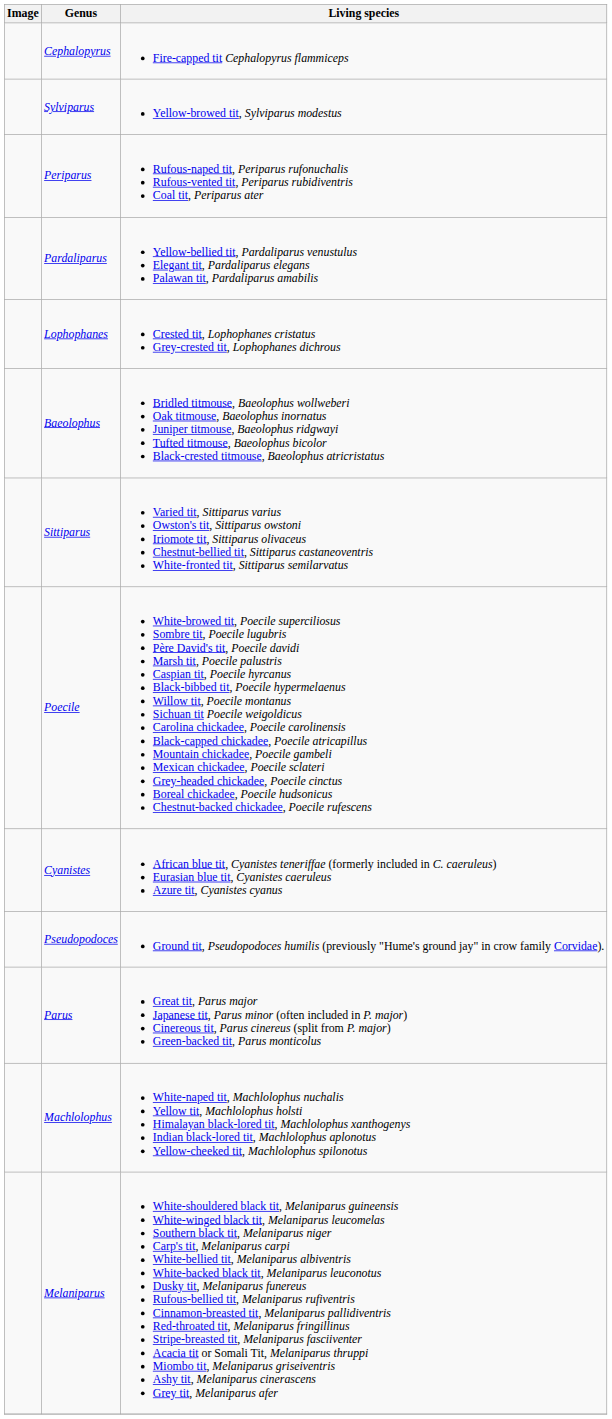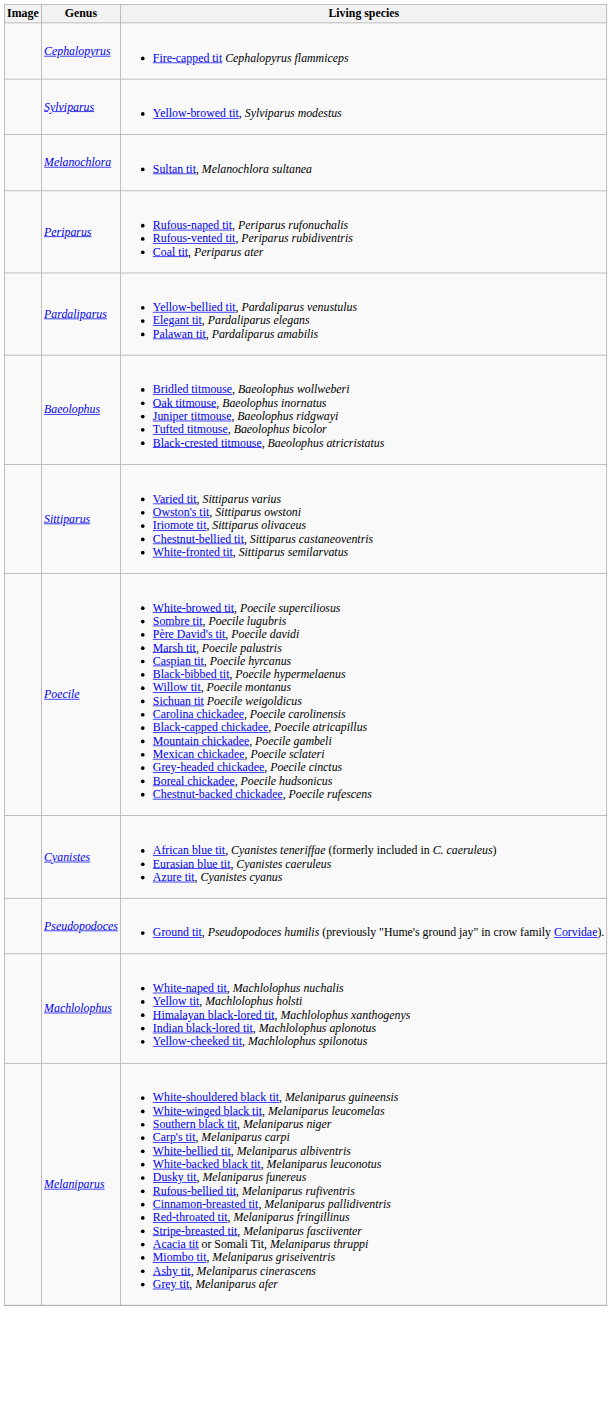 <table class="wikitable">
 <tr>
 <th>Image</th>
 <th>Genus</th>
 <th>Living species</th>
 </tr>
 <tr>
 <td></td>
 <td><em><a href='#'>Cephalopyrus</a></em> </td>
 <td><br><ul><li><a href='#'>Fire-capped tit</a> <em>Cephalopyrus flammiceps</em></li></ul></td>
 </tr>
 <tr>
 <td></td>
 <td><em><a href='#'>Sylviparus</a></em> </td>
 <td><br><ul><li><a href='#'>Yellow-browed tit</a>, <em>Sylviparus modestus</em></li></ul></td>
 </tr>
 <tr>
 <td></td>
+<td><em><a href='#'>Melanochlora</a></em> </td>
+<td><br><ul><li><a href='#'>Sultan tit</a>, <em>Melanochlora sultanea</em></li></ul></td>
+</tr>
+<tr>
+<td></td>
 <td><em><a href='#'>Periparus</a></em> </td>
 <td><br><ul><li><a href='#'>Rufous-naped tit</a>, <em>Periparus rufonuchalis</em></li><li><a href='#'>Rufous-vented tit</a>, <em>Periparus rubidiventris</em></li><li><a href='#'>Coal tit</a>, <em>Periparus ater</em></li></ul></td>
 </tr>
 <tr>
 <td></td>
 <td><em><a href='#'>Pardaliparus</a></em> </td>
 <td><br><ul><li><a href='#'>Yellow-bellied tit</a>, <em>Pardaliparus venustulus</em></li><li><a href='#'>Elegant tit</a>, <em>Pardaliparus elegans</em></li><li><a href='#'>Palawan tit</a>, <em>Pardaliparus amabilis</em></li></ul></td>
-</tr>
-<tr>
-<td></td>
-<td><em><a href='#'>Lophophanes</a></em> </td>
-<td><br><ul><li><a href='#'>Crested tit</a>, <em>Lophophanes cristatus</em></li><li><a href='#'>Grey-crested tit</a>, <em>Lophophanes dichrous</em></li></ul></td>
 </tr>
 <tr>
 <td></td>
 <td><em><a href='#'>Baeolophus</a></em> </td>
 <td><br><ul><li><a href='#'>Bridled titmouse</a>, <em>Baeolophus wollweberi</em></li><li><a href='#'>Oak titmouse</a>, <em>Baeolophus inornatus</em></li><li><a href='#'>Juniper titmouse</a>, <em>Baeolophus ridgwayi</em></li><li><a href='#'>Tufted titmouse</a>, <em>Baeolophus bicolor</em></li><li><a href='#'>Black-crested titmouse</a>, <em>Baeolophus atricristatus</em></li></ul></td>
 </tr>
 <tr>
 <td></td>
 <td><em><a href='#'>Sittiparus</a></em> </td>
 <td><br><ul><li><a href='#'>Varied tit</a>, <em>Sittiparus varius</em></li><li><a href='#'>Owston's tit</a>, <em>Sittiparus owstoni</em></li><li><a href='#'>Iriomote tit</a>, <em>Sittiparus olivaceus</em></li><li><a href='#'>Chestnut-bellied tit</a>, <em>Sittiparus castaneoventris</em></li><li><a href='#'>White-fronted tit</a>, <em>Sittiparus semilarvatus</em></li></ul></td>
 </tr>
 <tr>
 <td></td>
 <td><em><a href='#'>Poecile</a></em> </td>
 <td><br><ul><li><a href='#'>White-browed tit</a>, <em>Poecile superciliosus</em></li><li><a href='#'>Sombre tit</a>, <em>Poecile lugubris</em></li><li><a href='#'>Père David's tit</a>, <em>Poecile davidi</em></li><li><a href='#'>Marsh tit</a>, <em>Poecile palustris</em></li><li><a href='#'>Caspian tit</a>, <em>Poecile hyrcanus</em></li><li><a href='#'>Black-bibbed tit</a>, <em>Poecile hypermelaenus</em></li><li><a href='#'>Willow tit</a>, <em>Poecile montanus</em></li><li><a href='#'>Sichuan tit</a> <em>Poecile weigoldicus</em></li><li><a href='#'>Carolina chickadee</a>, <em>Poecile carolinensis</em></li><li><a href='#'>Black-capped chickadee</a>, <em>Poecile atricapillus</em></li><li><a href='#'>Mountain chickadee</a>, <em>Poecile gambeli</em></li><li><a href='#'>Mexican chickadee</a>, <em>Poecile sclateri</em></li><li><a href='#'>Grey-headed chickadee</a>, <em>Poecile cinctus</em></li><li><a href='#'>Boreal chickadee</a>, <em>Poecile hudsonicus</em></li><li><a href='#'>Chestnut-backed chickadee</a>, <em>Poecile rufescens</em></li></ul></td>
 </tr>
 <tr>
 <td></td>
 <td><em><a href='#'>Cyanistes</a></em> </td>
 <td><br><ul><li><a href='#'>African blue tit</a>, <em>Cyanistes teneriffae</em> (formerly included in <em>C. caeruleus</em>)</li><li><a href='#'>Eurasian blue tit</a>, <em>Cyanistes caeruleus</em></li><li><a href='#'>Azure tit</a>, <em>Cyanistes cyanus</em></li></ul></td>
 </tr>
 <tr>
 <td></td>
 <td><em><a href='#'>Pseudopodoces</a></em> </td>
 <td><br><ul><li><a href='#'>Ground tit</a>, <em>Pseudopodoces humilis</em> (previously "Hume's ground jay" in crow family <a href='#'>Corvidae</a>).</li></ul></td>
 </tr>
 <tr>
 <td></td>
-<td><em><a href='#'>Parus</a></em> </td>
-<td><br><ul><li><a href='#'>Great tit</a>, <em>Parus major</em></li><li><a href='#'>Japanese tit</a>, <em>Parus minor</em> (often included in <em>P. major</em>)</li><li><a href='#'>Cinereous tit</a>, <em>Parus cinereus</em> (split from <em>P. major</em>)</li><li><a href='#'>Green-backed tit</a>, <em>Parus monticolus</em></li></ul></td>
-</tr>
-<tr>
-<td></td>
 <td><em><a href='#'>Machlolophus</a></em> </td>
 <td><br><ul><li><a href='#'>White-naped tit</a>, <em>Machlolophus nuchalis</em></li><li><a href='#'>Yellow tit</a>, <em>Machlolophus holsti</em></li><li><a href='#'>Himalayan black-lored tit</a>, <em>Machlolophus xanthogenys</em></li><li><a href='#'>Indian black-lored tit</a>, <em>Machlolophus aplonotus</em></li><li><a href='#'>Yellow-cheeked tit</a>, <em>Machlolophus spilonotus</em></li></ul></td>
 </tr>
 <tr>
 <td></td>
 <td><em><a href='#'>Melaniparus</a></em> </td>
 <td><br><ul><li><a href='#'>White-shouldered black tit</a>, <em>Melaniparus guineensis</em></li><li><a href='#'>White-winged black tit</a>, <em>Melaniparus leucomelas</em></li><li><a href='#'>Southern black tit</a>, <em>Melaniparus niger</em></li><li><a href='#'>Carp's tit</a>, <em>Melaniparus carpi</em></li><li><a href='#'>White-bellied tit</a>, <em>Melaniparus albiventris</em></li><li><a href='#'>White-backed black tit</a>, <em>Melaniparus leuconotus</em></li><li><a href='#'>Dusky tit</a>, <em>Melaniparus funereus</em></li><li><a href='#'>Rufous-bellied tit</a>, <em>Melaniparus rufiventris</em></li><li><a href='#'>Cinnamon-breasted tit</a>, <em>Melaniparus pallidiventris</em></li><li><a href='#'>Red-throated tit</a>, <em>Melaniparus fringillinus</em></li><li><a href='#'>Stripe-breasted tit</a>, <em>Melaniparus fasciiventer</em></li><li><a href='#'>Acacia tit</a> or Somali Tit, <em>Melaniparus thruppi</em></li><li><a href='#'>Miombo tit</a>, <em>Melaniparus griseiventris</em></li><li><a href='#'>Ashy tit</a>, <em>Melaniparus cinerascens</em></li><li><a href='#'>Grey tit</a>, <em>Melaniparus afer</em></li></ul></td>
 </tr>
 <tr>
 </tr>
 </table>
